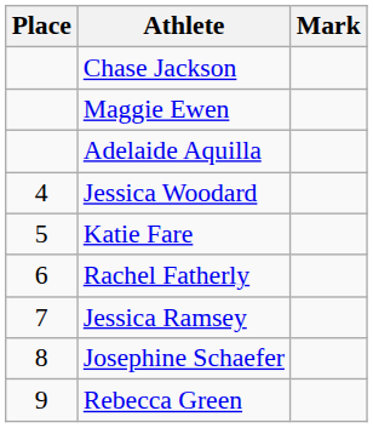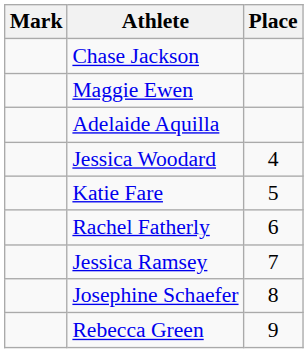 <table class="wikitable">
 <tr>
+<th>Mark</th>
+<th>Athlete</th>
 <th>Place</th>
-<th>Athlete</th>
-<th>Mark</th>
 </tr>
 <tr>
+<td></td>
+<td><a href='#'>Chase Jackson</a></td>
 <td align=center></td>
-<td><a href='#'>Chase Jackson</a></td>
-<td></td>
 </tr>
 <tr>
+<td></td>
+<td><a href='#'>Maggie Ewen</a></td>
 <td align=center></td>
-<td><a href='#'>Maggie Ewen</a></td>
-<td></td>
 </tr>
 <tr>
+<td></td>
+<td><a href='#'>Adelaide Aquilla</a></td>
 <td align=center></td>
-<td><a href='#'>Adelaide Aquilla</a></td>
-<td></td>
 </tr>
 <tr>
+<td></td>
+<td><a href='#'>Jessica Woodard</a></td>
 <td align=center>4</td>
-<td><a href='#'>Jessica Woodard</a></td>
-<td></td>
 </tr>
 <tr>
+<td></td>
+<td><a href='#'>Katie Fare</a></td>
 <td align=center>5</td>
-<td><a href='#'>Katie Fare</a></td>
-<td></td>
 </tr>
 <tr>
+<td></td>
+<td><a href='#'>Rachel Fatherly</a></td>
 <td align=center>6</td>
-<td><a href='#'>Rachel Fatherly</a></td>
-<td></td>
 </tr>
 <tr>
+<td></td>
+<td><a href='#'>Jessica Ramsey</a></td>
 <td align=center>7</td>
-<td><a href='#'>Jessica Ramsey</a></td>
-<td></td>
 </tr>
 <tr>
+<td></td>
+<td><a href='#'>Josephine Schaefer</a></td>
 <td align=center>8</td>
-<td><a href='#'>Josephine Schaefer</a></td>
-<td></td>
 </tr>
 <tr>
+<td></td>
+<td><a href='#'>Rebecca Green</a></td>
 <td align=center>9</td>
-<td><a href='#'>Rebecca Green</a></td>
-<td></td>
 </tr>
 </table>
